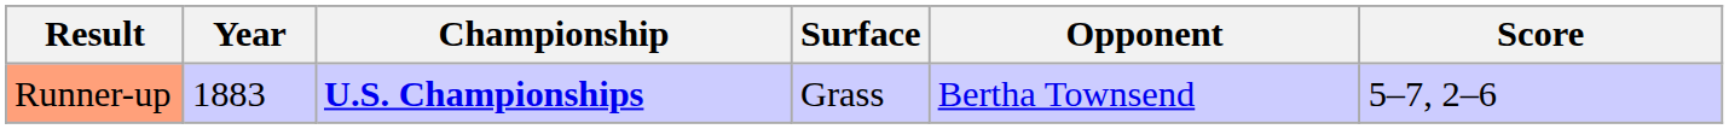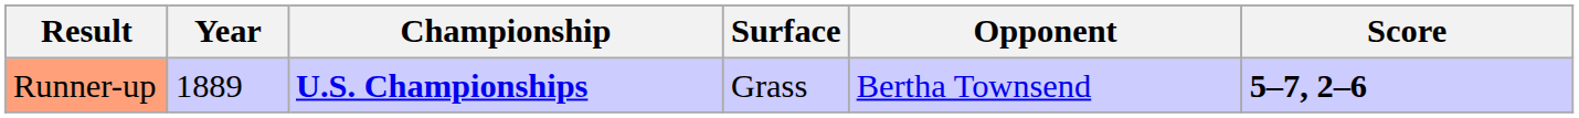 <table class="sortable wikitable">
 <tr>
 <th style="width:70px">Result</th>
 <th style="width:50px">Year</th>
 <th style="width:200px">Championship</th>
 <th style="width:50px">Surface</th>
 <th style="width:180px">Opponent</th>
 <th style="width:150px" class="unsortable">Score</th>
 </tr>
 <tr style="background:#ccf;">
 <td style="background:#ffa07a;">Runner-up</td>
-<td>1883</td>
+<td>1889</td>
 <td><strong><a href='#'>U.S. Championships</a></strong></td>
 <td>Grass</td>
 <td> <a href='#'>Bertha Townsend</a></td>
-<td>5–7, 2–6</td>
+<td><strong>5–7, 2–6</strong></td>
 </tr>
 </table>
